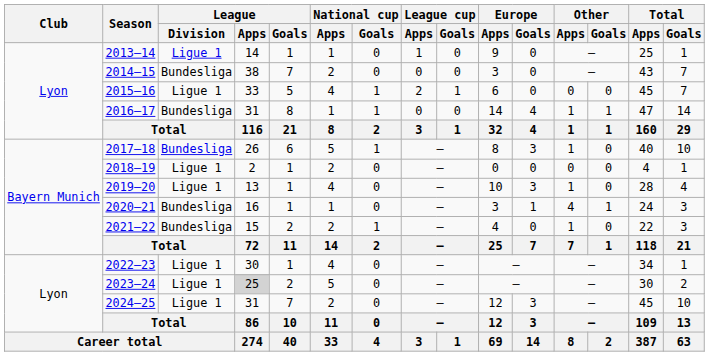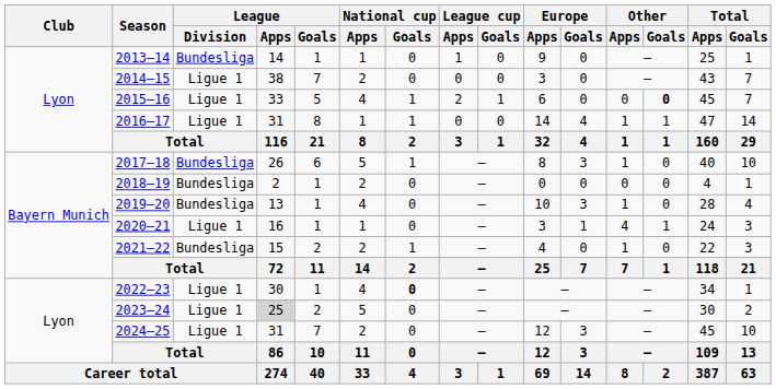 <table class="wikitable" style="text-align:center">
 <tr>
 <th rowspan="2">Club</th>
 <th rowspan="2">Season</th>
 <th colspan="3">League</th>
 <th colspan="2">National cup</th>
 <th colspan="2">League cup</th>
 <th colspan="2">Europe</th>
 <th colspan="2">Other</th>
 <th colspan="2">Total</th>
 </tr>
 <tr>
 <th>Division</th>
 <th>Apps</th>
 <th>Goals</th>
 <th>Apps</th>
 <th>Goals</th>
 <th>Apps</th>
 <th>Goals</th>
 <th>Apps</th>
 <th>Goals</th>
 <th>Apps</th>
 <th>Goals</th>
 <th>Apps</th>
 <th>Goals</th>
 </tr>
 <tr>
 <td rowspan="5"><a href='#'>Lyon</a></td>
 <td><a href='#'>2013–14</a></td>
-<td><a href='#'>Ligue 1</a></td>
+<td><a href='#'>Bundesliga</a></td>
 <td>14</td>
 <td>1</td>
 <td>1</td>
 <td>0</td>
 <td>1</td>
 <td>0</td>
 <td>9</td>
 <td>0</td>
 <td colspan="2">—</td>
 <td>25</td>
 <td>1</td>
 </tr>
 <tr>
 <td><a href='#'>2014–15</a></td>
-<td>Bundesliga</td>
+<td>Ligue 1</td>
 <td>38</td>
 <td>7</td>
 <td>2</td>
 <td>0</td>
 <td>0</td>
 <td>0</td>
 <td>3</td>
 <td>0</td>
 <td colspan="2">—</td>
 <td>43</td>
 <td>7</td>
 </tr>
 <tr>
 <td><a href='#'>2015–16</a></td>
 <td>Ligue 1</td>
 <td>33</td>
 <td>5</td>
 <td>4</td>
 <td>1</td>
 <td>2</td>
 <td>1</td>
 <td>6</td>
 <td>0</td>
 <td>0</td>
-<td>0</td>
+<td><strong>0</strong></td>
 <td>45</td>
 <td>7</td>
 </tr>
 <tr>
 <td><a href='#'>2016–17</a></td>
-<td>Bundesliga</td>
+<td>Ligue 1</td>
 <td>31</td>
 <td>8</td>
 <td>1</td>
 <td>1</td>
 <td>0</td>
 <td>0</td>
 <td>14</td>
 <td>4</td>
 <td>1</td>
 <td>1</td>
 <td>47</td>
 <td>14</td>
 </tr>
 <tr>
 <th colspan="2">Total</th>
 <th>116</th>
 <th>21</th>
 <th>8</th>
 <th>2</th>
 <th>3</th>
 <th>1</th>
 <th>32</th>
 <th>4</th>
 <th>1</th>
 <th>1</th>
 <th>160</th>
 <th>29</th>
 </tr>
 <tr>
 <td rowspan="6"><a href='#'>Bayern Munich</a></td>
 <td><a href='#'>2017–18</a></td>
 <td><a href='#'>Bundesliga</a></td>
 <td>26</td>
 <td>6</td>
 <td>5</td>
 <td>1</td>
 <td colspan="2">—</td>
 <td>8</td>
 <td>3</td>
 <td>1</td>
 <td>0</td>
 <td>40</td>
 <td>10</td>
 </tr>
 <tr>
 <td><a href='#'>2018–19</a></td>
-<td>Ligue 1</td>
+<td>Bundesliga</td>
 <td>2</td>
 <td>1</td>
 <td>2</td>
 <td>0</td>
 <td colspan="2">—</td>
 <td>0</td>
 <td>0</td>
 <td>0</td>
 <td>0</td>
 <td>4</td>
 <td>1</td>
 </tr>
 <tr>
 <td><a href='#'>2019–20</a></td>
-<td>Ligue 1</td>
+<td>Bundesliga</td>
 <td>13</td>
 <td>1</td>
 <td>4</td>
 <td>0</td>
 <td colspan="2">—</td>
 <td>10</td>
 <td>3</td>
 <td>1</td>
 <td>0</td>
 <td>28</td>
 <td>4</td>
 </tr>
 <tr>
 <td><a href='#'>2020–21</a></td>
-<td>Bundesliga</td>
+<td>Ligue 1</td>
 <td>16</td>
 <td>1</td>
 <td>1</td>
 <td>0</td>
 <td colspan="2">—</td>
 <td>3</td>
 <td>1</td>
 <td>4</td>
 <td>1</td>
 <td>24</td>
 <td>3</td>
 </tr>
 <tr>
 <td><a href='#'>2021–22</a></td>
 <td>Bundesliga</td>
 <td>15</td>
 <td>2</td>
 <td>2</td>
 <td>1</td>
 <td colspan="2">—</td>
 <td>4</td>
 <td>0</td>
 <td>1</td>
 <td>0</td>
 <td>22</td>
 <td>3</td>
 </tr>
 <tr>
 <th colspan="2">Total</th>
 <th>72</th>
 <th>11</th>
 <th>14</th>
 <th>2</th>
 <th colspan="2">—</th>
 <th>25</th>
 <th>7</th>
 <th>7</th>
 <th>1</th>
 <th>118</th>
 <th>21</th>
 </tr>
 <tr>
 <td rowspan="4">Lyon</td>
 <td><a href='#'>2022–23</a></td>
 <td>Ligue 1</td>
 <td>30</td>
 <td>1</td>
 <td>4</td>
-<td>0</td>
+<td><strong>0</strong></td>
 <td colspan="2">—</td>
 <td colspan="2">—</td>
 <td colspan="2">—</td>
 <td>34</td>
 <td>1</td>
 </tr>
 <tr>
 <td><a href='#'>2023–24</a></td>
 <td>Ligue 1</td>
 <td style="background: lightgrey;">25</td>
 <td>2</td>
 <td>5</td>
 <td>0</td>
 <td colspan="2">—</td>
 <td colspan="2">—</td>
 <td colspan="2">—</td>
 <td>30</td>
 <td>2</td>
 </tr>
 <tr>
 <td><a href='#'>2024–25</a></td>
 <td>Ligue 1</td>
 <td>31</td>
 <td>7</td>
 <td>2</td>
 <td>0</td>
 <td colspan="2">—</td>
 <td>12</td>
 <td>3</td>
 <td colspan="2">—</td>
 <td>45</td>
 <td>10</td>
 </tr>
 <tr>
 <th colspan="2">Total</th>
 <th>86</th>
 <th>10</th>
 <th>11</th>
 <th>0</th>
 <th colspan="2">—</th>
 <th>12</th>
 <th>3</th>
 <th colspan="2">—</th>
 <th>109</th>
 <th>13</th>
 </tr>
 <tr>
 <th colspan="3">Career total</th>
 <th>274</th>
 <th>40</th>
 <th>33</th>
 <th>4</th>
 <th>3</th>
 <th>1</th>
 <th>69</th>
 <th>14</th>
 <th>8</th>
 <th>2</th>
 <th>387</th>
 <th>63</th>
 </tr>
 </table>
